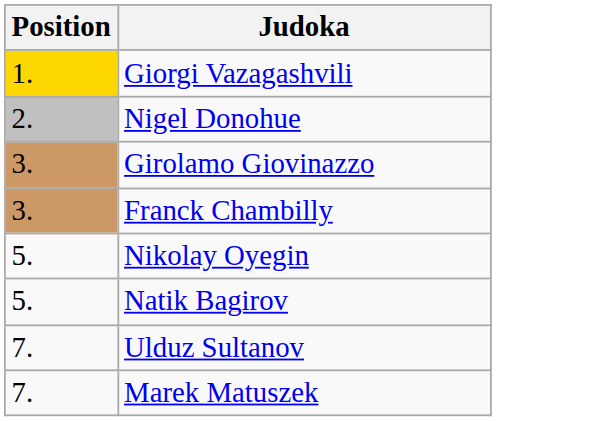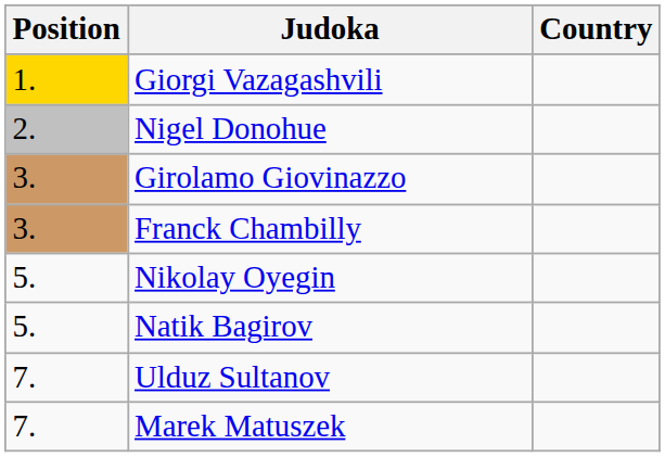 <table class=wikitable>
 <tr>
 <th width=10>Position</th>
 <th width=200>Judoka</th>
+<th width=10>Country</th>
 </tr>
 <tr>
 <td bgcolor=gold>1.</td>
 <td><a href='#'>Giorgi Vazagashvili</a></td>
+<td></td>
 </tr>
 <tr>
 <td bgcolor="silver">2.</td>
 <td><a href='#'>Nigel Donohue</a></td>
+<td></td>
 </tr>
 <tr>
 <td bgcolor="CC9966">3.</td>
 <td><a href='#'>Girolamo Giovinazzo</a></td>
+<td></td>
 </tr>
 <tr>
 <td bgcolor="CC9966">3.</td>
 <td><a href='#'>Franck Chambilly</a></td>
+<td></td>
 </tr>
 <tr>
 <td>5.</td>
 <td><a href='#'>Nikolay Oyegin</a></td>
+<td></td>
 </tr>
 <tr>
 <td>5.</td>
 <td><a href='#'>Natik Bagirov</a></td>
+<td></td>
 </tr>
 <tr>
 <td>7.</td>
 <td><a href='#'>Ulduz Sultanov</a></td>
+<td></td>
 </tr>
 <tr>
 <td>7.</td>
 <td><a href='#'>Marek Matuszek</a></td>
+<td></td>
 </tr>
 </table>
